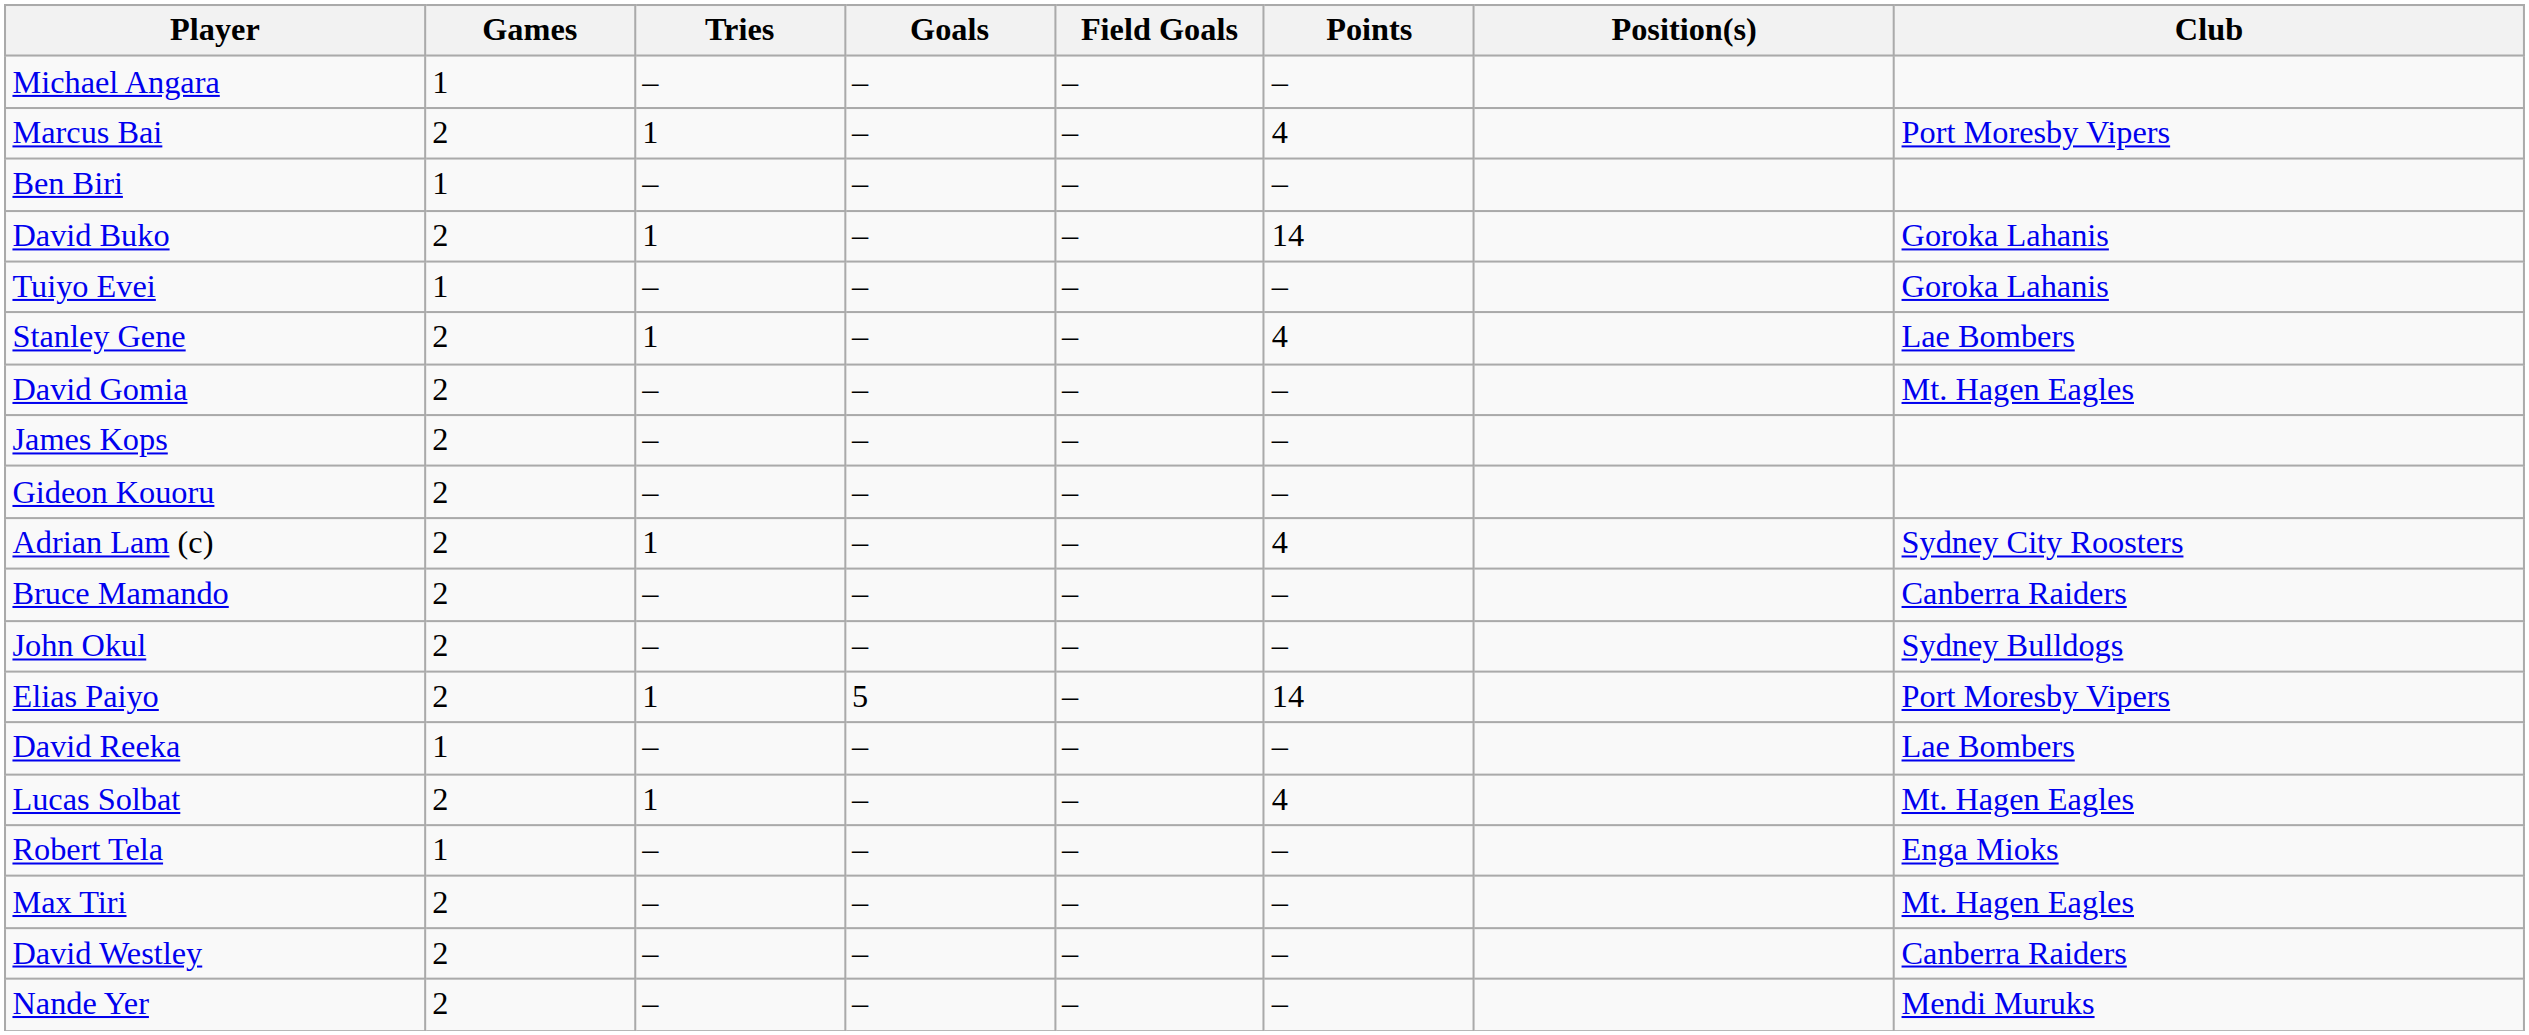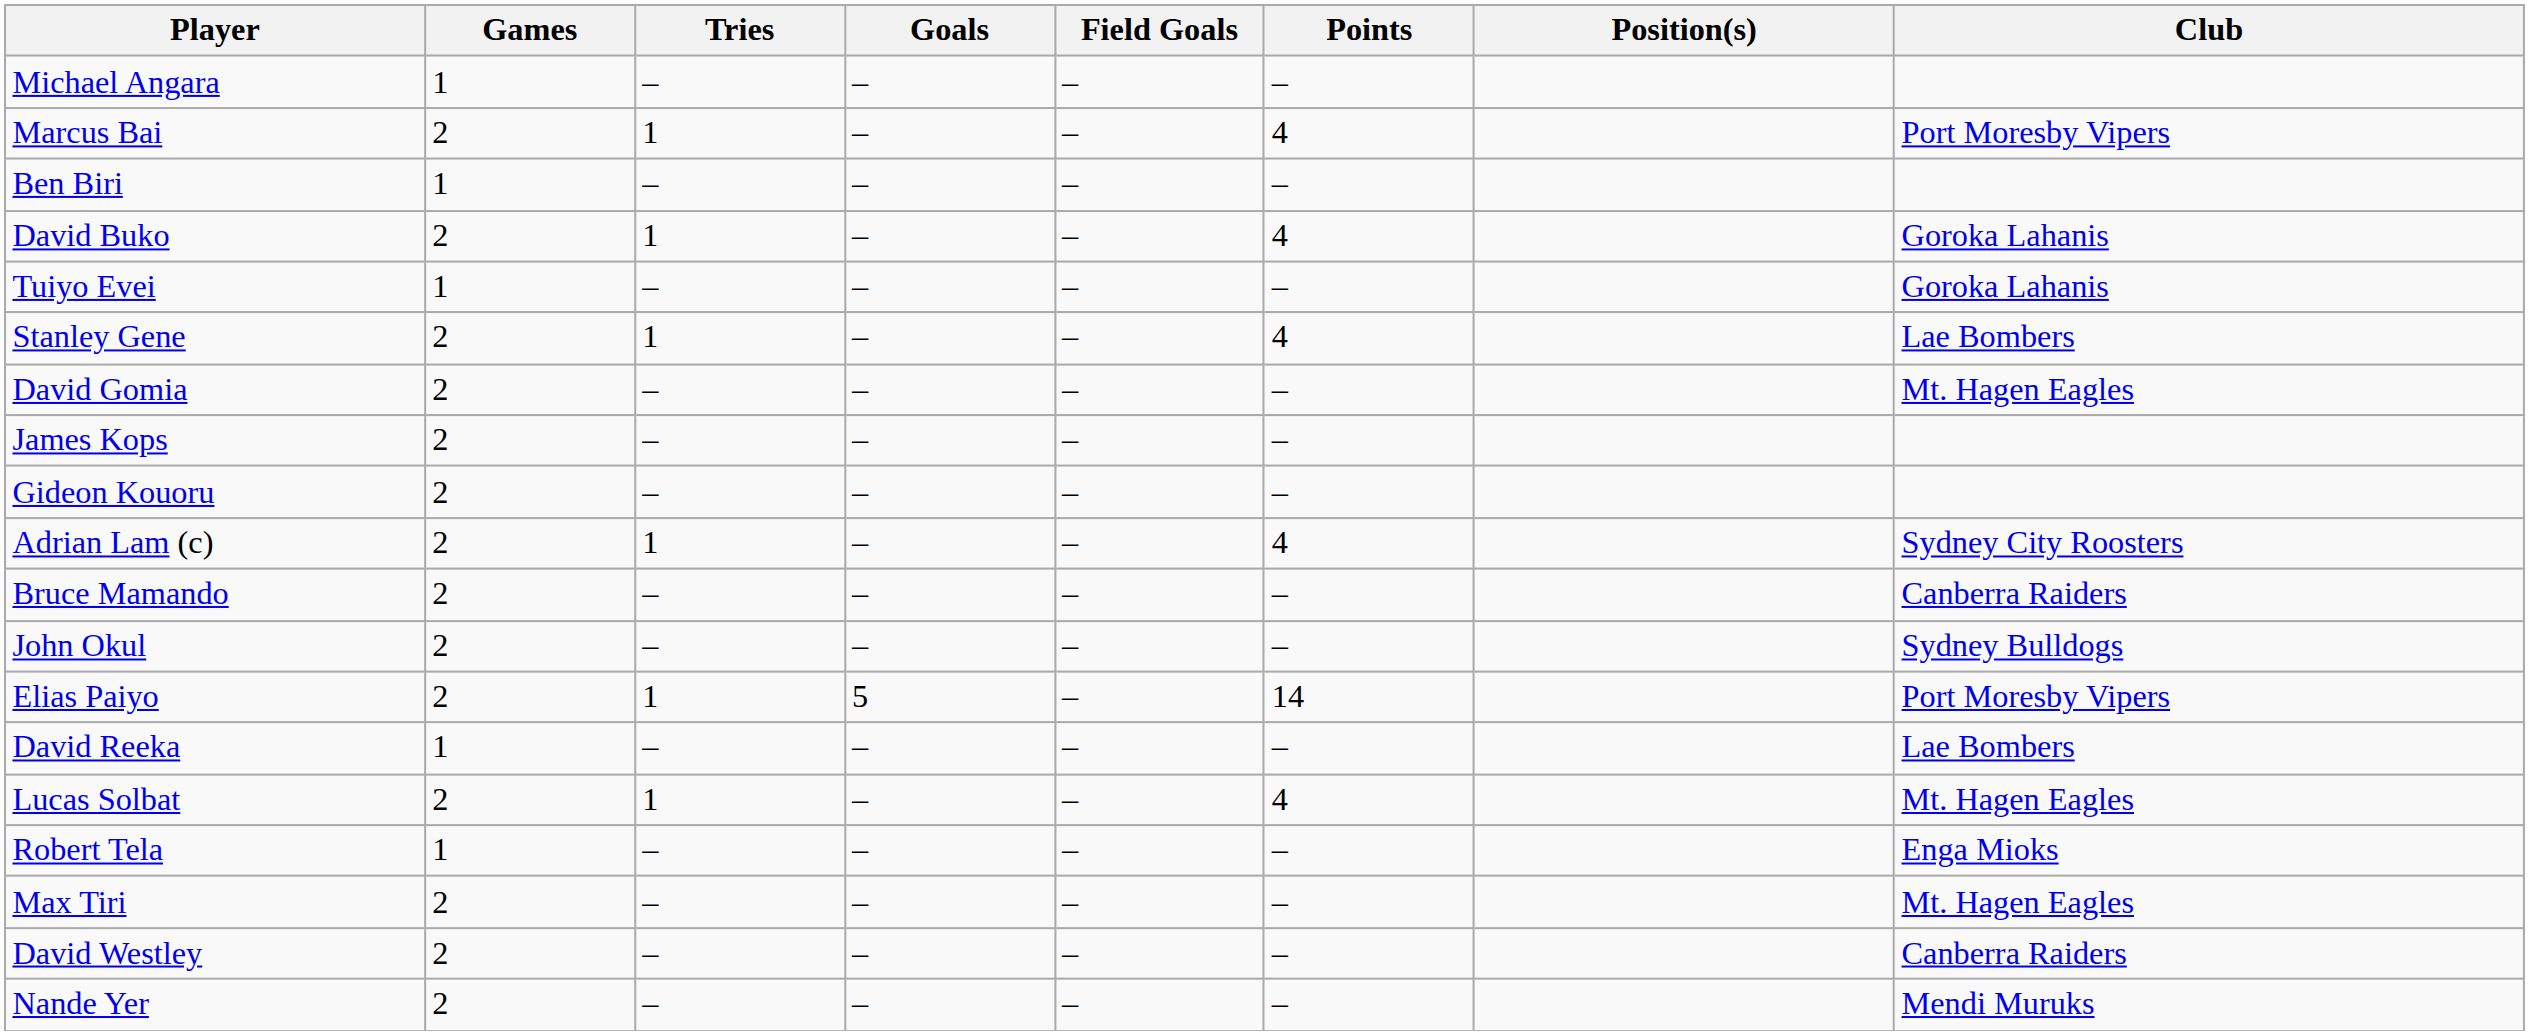 <table class="wikitable sortable">
 <tr>
 <th width=10%>Player</th>
 <th width=5%>Games</th>
 <th width=5%>Tries</th>
 <th width=5%>Goals</th>
 <th width=5%>Field Goals</th>
 <th width=5%>Points</th>
 <th width=10%>Position(s)</th>
 <th width=15%>Club</th>
 </tr>
 <tr>
 <td><a href='#'>Michael Angara</a></td>
 <td>1</td>
 <td>–</td>
 <td>–</td>
 <td>–</td>
 <td>–</td>
 <td></td>
 <td></td>
 </tr>
 <tr>
 <td><a href='#'>Marcus Bai</a></td>
 <td>2</td>
 <td>1</td>
 <td>–</td>
 <td>–</td>
 <td>4</td>
 <td></td>
 <td> <a href='#'>Port Moresby Vipers</a></td>
 </tr>
 <tr>
 <td><a href='#'>Ben Biri</a></td>
 <td>1</td>
 <td>–</td>
 <td>–</td>
 <td>–</td>
 <td>–</td>
 <td></td>
 <td></td>
 </tr>
 <tr>
 <td><a href='#'>David Buko</a></td>
 <td>2</td>
 <td>1</td>
 <td>–</td>
 <td>–</td>
-<td>14</td>
+<td>4</td>
 <td></td>
 <td> <a href='#'>Goroka Lahanis</a></td>
 </tr>
 <tr>
 <td><a href='#'>Tuiyo Evei</a></td>
 <td>1</td>
 <td>–</td>
 <td>–</td>
 <td>–</td>
 <td>–</td>
 <td></td>
 <td> <a href='#'>Goroka Lahanis</a></td>
 </tr>
 <tr>
 <td><a href='#'>Stanley Gene</a></td>
 <td>2</td>
 <td>1</td>
 <td>–</td>
 <td>–</td>
 <td>4</td>
 <td></td>
 <td> <a href='#'>Lae Bombers</a></td>
 </tr>
 <tr>
 <td><a href='#'>David Gomia</a></td>
 <td>2</td>
 <td>–</td>
 <td>–</td>
 <td>–</td>
 <td>–</td>
 <td></td>
 <td><a href='#'>Mt. Hagen Eagles</a></td>
 </tr>
 <tr>
 <td><a href='#'>James Kops</a></td>
 <td>2</td>
 <td>–</td>
 <td>–</td>
 <td>–</td>
 <td>–</td>
 <td></td>
 <td></td>
 </tr>
 <tr>
 <td><a href='#'>Gideon Kouoru</a></td>
 <td>2</td>
 <td>–</td>
 <td>–</td>
 <td>–</td>
 <td>–</td>
 <td></td>
 <td></td>
 </tr>
 <tr>
 <td><a href='#'>Adrian Lam</a> (c)</td>
 <td>2</td>
 <td>1</td>
 <td>–</td>
 <td>–</td>
 <td>4</td>
 <td></td>
 <td> <a href='#'>Sydney City Roosters</a></td>
 </tr>
 <tr>
 <td><a href='#'>Bruce Mamando</a></td>
 <td>2</td>
 <td>–</td>
 <td>–</td>
 <td>–</td>
 <td>–</td>
 <td></td>
 <td> <a href='#'>Canberra Raiders</a></td>
 </tr>
 <tr>
 <td><a href='#'>John Okul</a></td>
 <td>2</td>
 <td>–</td>
 <td>–</td>
 <td>–</td>
 <td>–</td>
 <td></td>
 <td> <a href='#'>Sydney Bulldogs</a></td>
 </tr>
 <tr>
 <td><a href='#'>Elias Paiyo</a></td>
 <td>2</td>
 <td>1</td>
 <td>5</td>
 <td>–</td>
 <td>14</td>
 <td></td>
 <td> <a href='#'>Port Moresby Vipers</a></td>
 </tr>
 <tr>
 <td><a href='#'>David Reeka</a></td>
 <td>1</td>
 <td>–</td>
 <td>–</td>
 <td>–</td>
 <td>–</td>
 <td></td>
 <td> <a href='#'>Lae Bombers</a></td>
 </tr>
 <tr>
 <td><a href='#'>Lucas Solbat</a></td>
 <td>2</td>
 <td>1</td>
 <td>–</td>
 <td>–</td>
 <td>4</td>
 <td></td>
 <td><a href='#'>Mt. Hagen Eagles</a></td>
 </tr>
 <tr>
 <td><a href='#'>Robert Tela</a></td>
 <td>1</td>
 <td>–</td>
 <td>–</td>
 <td>–</td>
 <td>–</td>
 <td></td>
 <td> <a href='#'>Enga Mioks</a></td>
 </tr>
 <tr>
 <td><a href='#'>Max Tiri</a></td>
 <td>2</td>
 <td>–</td>
 <td>–</td>
 <td>–</td>
 <td>–</td>
 <td></td>
 <td> <a href='#'>Mt. Hagen Eagles</a></td>
 </tr>
 <tr>
 <td><a href='#'>David Westley</a></td>
 <td>2</td>
 <td>–</td>
 <td>–</td>
 <td>–</td>
 <td>–</td>
 <td></td>
 <td> <a href='#'>Canberra Raiders</a></td>
 </tr>
 <tr>
 <td><a href='#'>Nande Yer</a></td>
 <td>2</td>
 <td>–</td>
 <td>–</td>
 <td>–</td>
 <td>–</td>
 <td></td>
 <td> <a href='#'>Mendi Muruks</a></td>
 </tr>
 </table>
